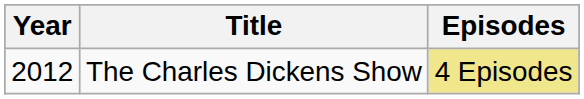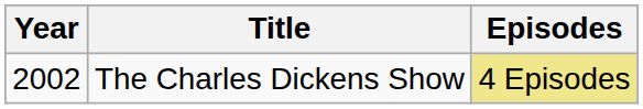 <table class="wikitable">
 <tr>
 <th>Year</th>
 <th>Title</th>
 <th>Episodes</th>
 </tr>
 <tr>
-<td>2012</td>
+<td>2002</td>
 <td>The Charles Dickens Show</td>
 <td style="background: khaki;">4 Episodes</td>
 </tr>
 </table>
